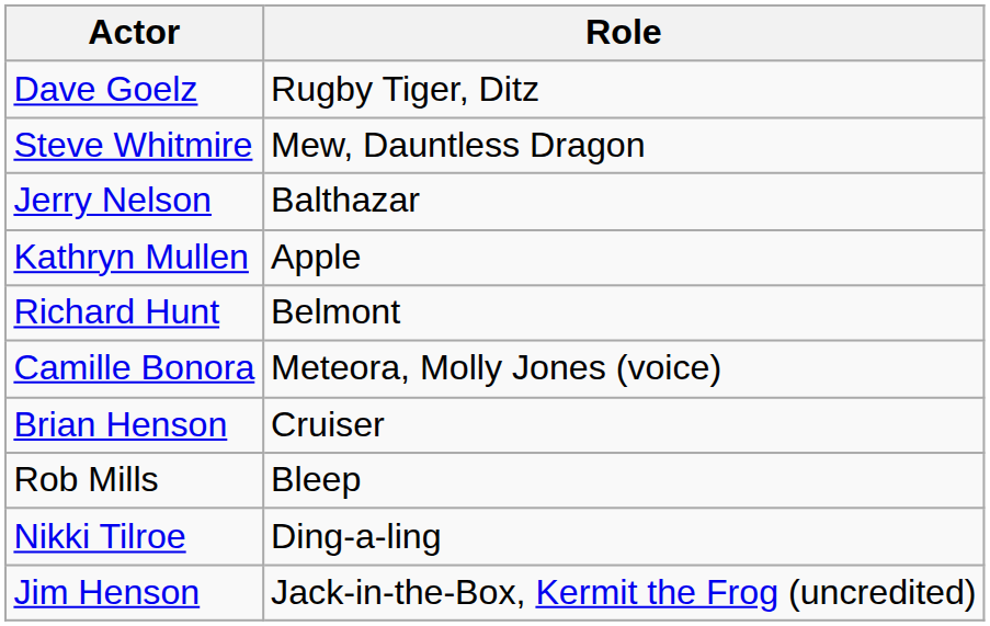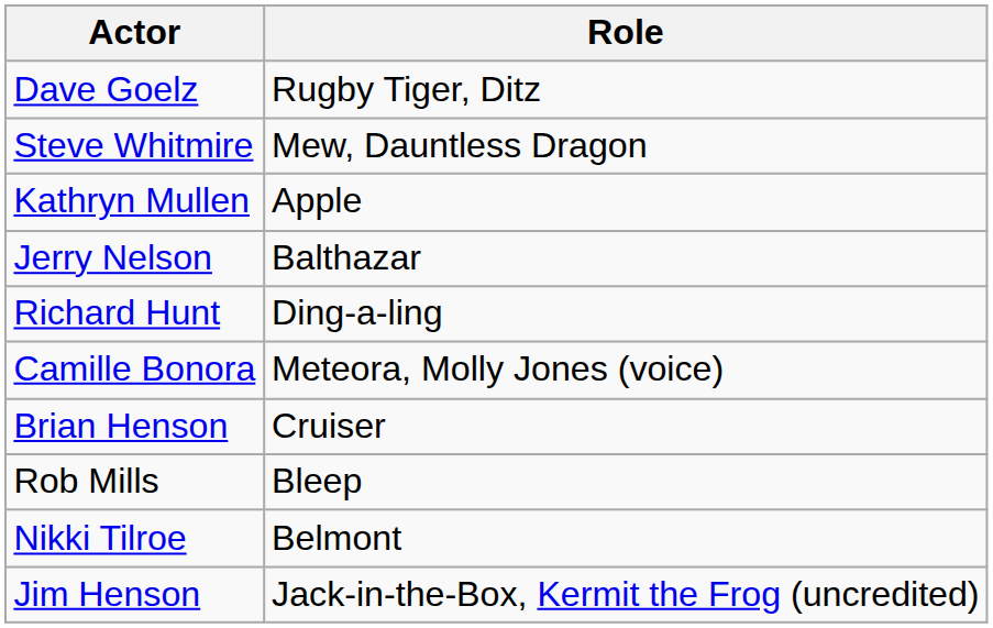 <table class="wikitable">
 <tr>
 <th>Actor</th>
 <th>Role</th>
 </tr>
 <tr>
 <td><a href='#'>Dave Goelz</a></td>
 <td>Rugby Tiger, Ditz</td>
 </tr>
 <tr>
 <td><a href='#'>Steve Whitmire</a></td>
 <td>Mew, Dauntless Dragon</td>
 </tr>
 <tr>
+<td><a href='#'>Kathryn Mullen</a></td>
+<td>Apple</td>
+</tr>
+<tr>
 <td><a href='#'>Jerry Nelson</a></td>
 <td>Balthazar</td>
 </tr>
 <tr>
-<td><a href='#'>Kathryn Mullen</a></td>
-<td>Apple</td>
-</tr>
-<tr>
 <td><a href='#'>Richard Hunt</a></td>
-<td>Belmont</td>
+<td>Ding-a-ling</td>
 </tr>
 <tr>
 <td><a href='#'>Camille Bonora</a></td>
 <td>Meteora, Molly Jones (voice)</td>
 </tr>
 <tr>
 <td><a href='#'>Brian Henson</a></td>
 <td>Cruiser</td>
 </tr>
 <tr>
 <td>Rob Mills</td>
 <td>Bleep</td>
 </tr>
 <tr>
 <td><a href='#'>Nikki Tilroe</a></td>
-<td>Ding-a-ling</td>
+<td>Belmont</td>
 </tr>
 <tr>
 <td><a href='#'>Jim Henson</a></td>
 <td>Jack-in-the-Box, <a href='#'>Kermit the Frog</a> (uncredited)</td>
 </tr>
 </table>
